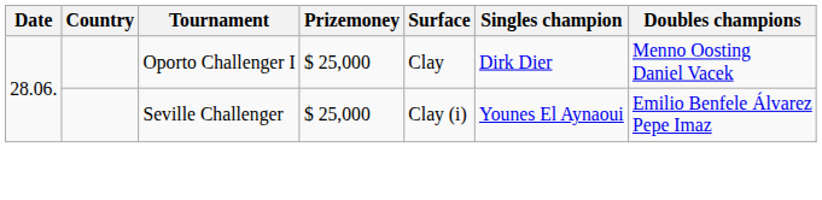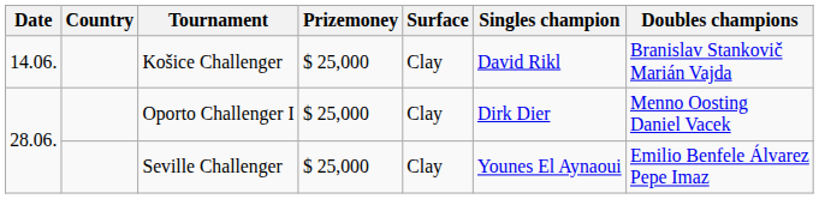 <table class="sortable wikitable" style=font-size:97%>
 <tr>
 <th>Date</th>
 <th>Country</th>
 <th>Tournament</th>
 <th>Prizemoney</th>
 <th>Surface</th>
 <th>Singles champion</th>
 <th>Doubles champions</th>
+</tr>
+<tr>
+<td>14.06.</td>
+<td></td>
+<td>Košice Challenger</td>
+<td>$ 25,000</td>
+<td>Clay</td>
+<td> <a href='#'>David Rikl</a></td>
+<td> <a href='#'>Branislav Stankovič</a><br> <a href='#'>Marián Vajda</a></td>
 </tr>
 <tr>
 <td rowspan="2">28.06.</td>
 <td></td>
 <td>Oporto Challenger I</td>
 <td>$ 25,000</td>
 <td>Clay</td>
 <td> <a href='#'>Dirk Dier</a></td>
 <td> <a href='#'>Menno Oosting</a><br> <a href='#'>Daniel Vacek</a></td>
 </tr>
 <tr>
 <td></td>
 <td>Seville Challenger</td>
 <td>$ 25,000</td>
-<td>Clay (i)</td>
+<td>Clay</td>
 <td> <a href='#'>Younes El Aynaoui</a></td>
 <td> <a href='#'>Emilio Benfele Álvarez</a><br> <a href='#'>Pepe Imaz</a></td>
 </tr>
 </table>
